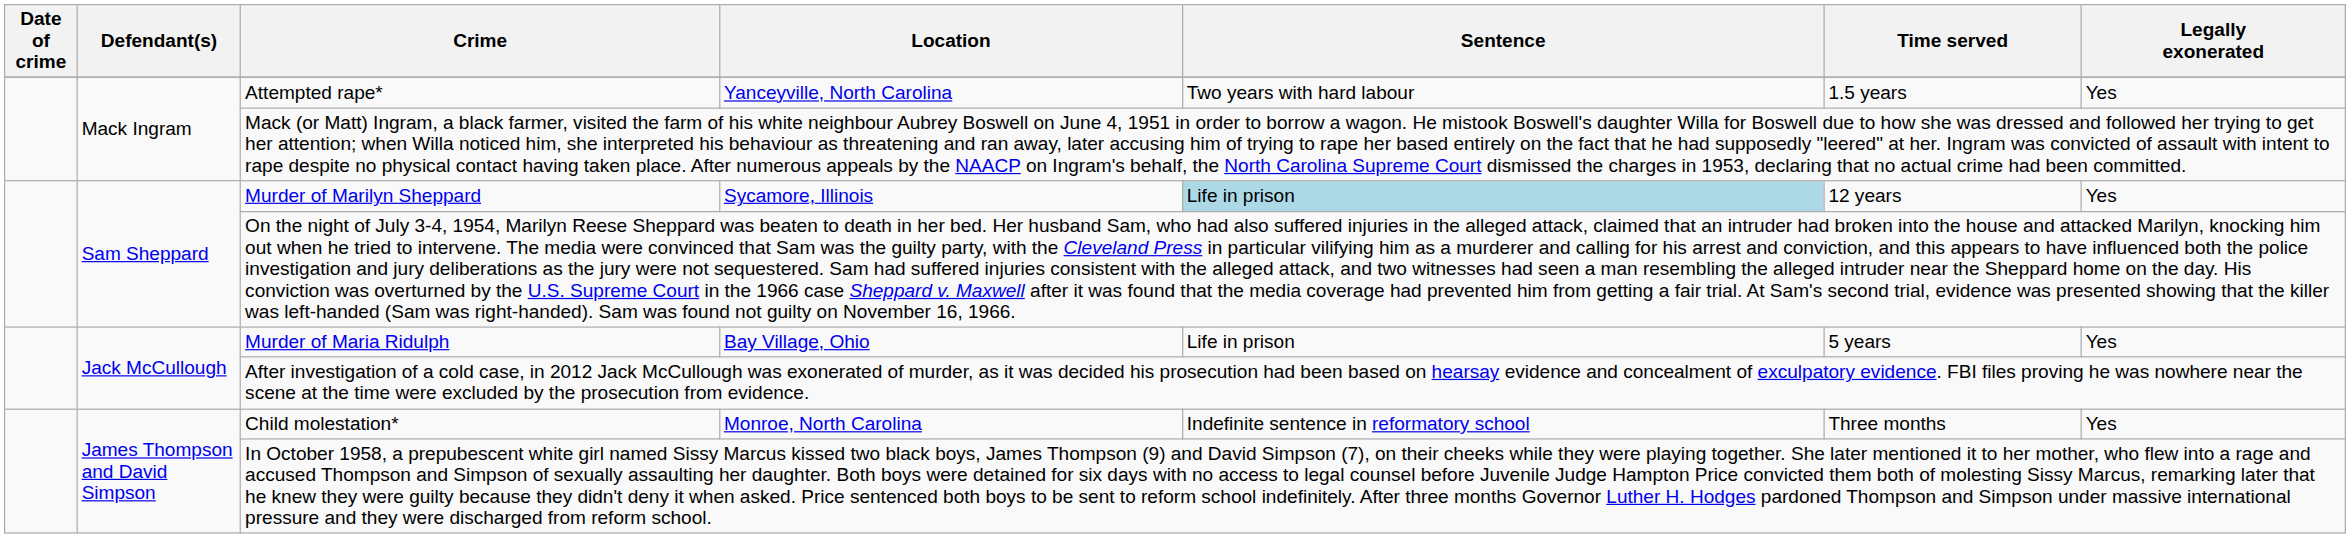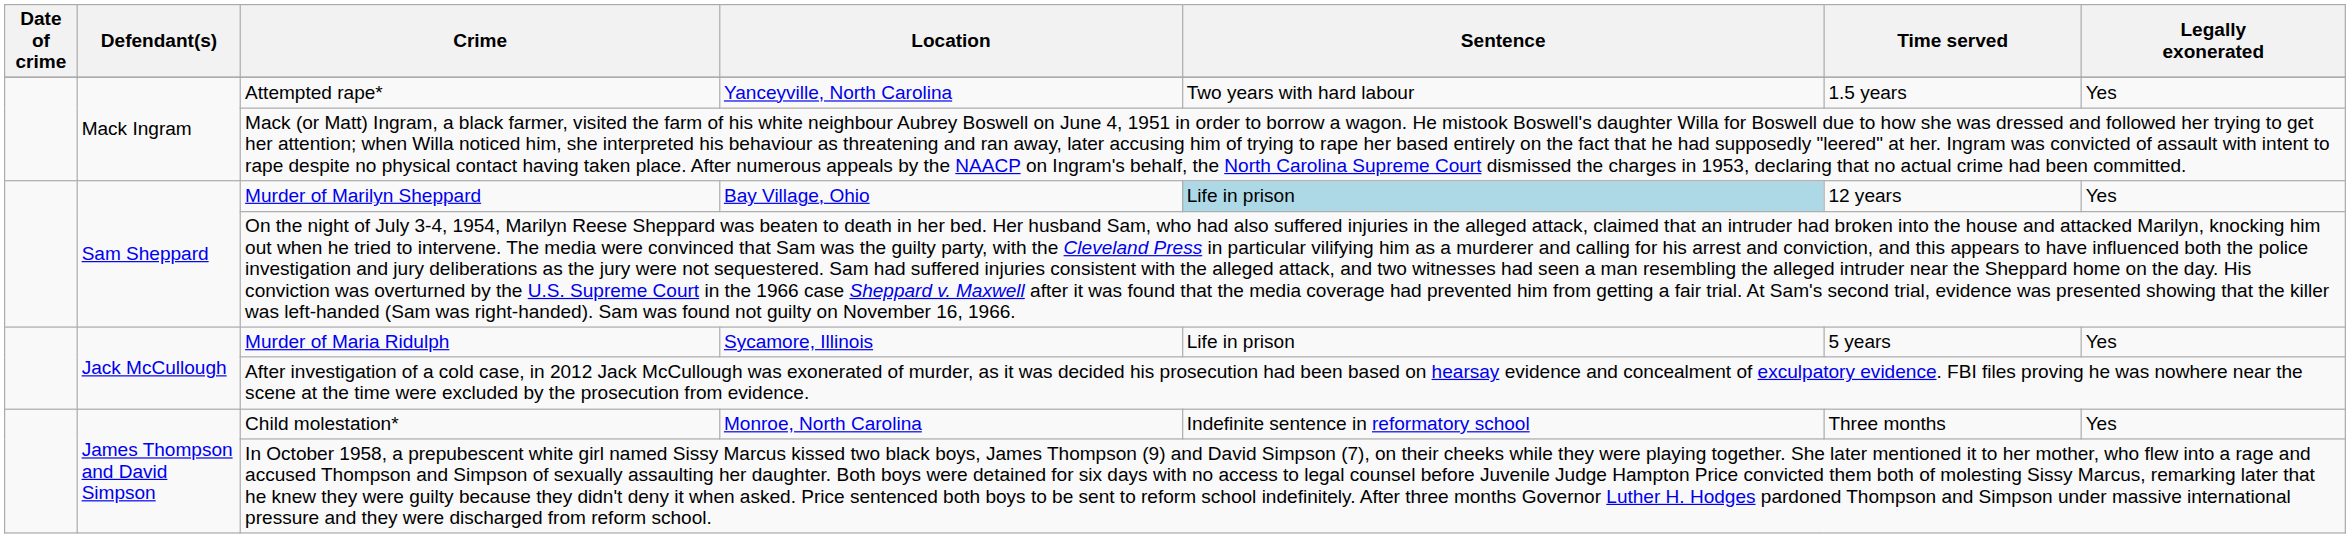 <table class="wikitable sortable">
 <tr>
 <th>Date of crime</th>
 <th>Defendant(s)</th>
 <th>Crime</th>
 <th>Location</th>
 <th>Sentence</th>
 <th>Time served</th>
 <th>Legally<br>exonerated</th>
 </tr>
 <tr>
 </tr>
 <tr ->
 <td rowspan="2"></td>
 <td rowspan="2">Mack Ingram</td>
 <td>Attempted rape*</td>
 <td><a href='#'>Yanceyville, North Carolina</a></td>
 <td>Two years with hard labour</td>
 <td>1.5 years</td>
 <td>Yes</td>
 </tr>
 <tr>
 <td colspan=5>Mack (or Matt) Ingram, a black farmer, visited the farm of his white neighbour Aubrey Boswell on June 4, 1951 in order to borrow a wagon. He mistook Boswell's daughter Willa for Boswell due to how she was dressed and followed her trying to get her attention; when Willa noticed him, she interpreted his behaviour as threatening and ran away, later accusing him of trying to rape her based entirely on the fact that he had supposedly "leered" at her. Ingram was convicted of assault with intent to rape despite no physical contact having taken place. After numerous appeals by the <a href='#'>NAACP</a> on Ingram's behalf, the <a href='#'>North Carolina Supreme Court</a> dismissed the charges in 1953, declaring that no actual crime had been committed.</td>
 </tr>
 <tr ->
 <td rowspan="2"></td>
 <td rowspan="2"><a href='#'>Sam Sheppard</a></td>
 <td><a href='#'>Murder of Marilyn Sheppard</a></td>
-<td><a href='#'>Sycamore, Illinois</a></td>
+<td><a href='#'>Bay Village, Ohio</a></td>
 <td style="background: lightblue;">Life in prison</td>
 <td>12 years</td>
 <td>Yes</td>
 </tr>
 <tr>
 <td colspan=5>On the night of July 3-4, 1954, Marilyn Reese Sheppard was beaten to death in her bed. Her husband Sam, who had also suffered injuries in the alleged attack, claimed that an intruder had broken into the house and attacked Marilyn, knocking him out when he tried to intervene. The media were convinced that Sam was the guilty party, with the <em><a href='#'>Cleveland Press</a></em> in particular vilifying him as a murderer and calling for his arrest and conviction, and this appears to have influenced both the police investigation and jury deliberations as the jury were not sequestered. Sam had suffered injuries consistent with the alleged attack, and two witnesses had seen a man resembling the alleged intruder near the Sheppard home on the day. His conviction was overturned by the <a href='#'>U.S. Supreme Court</a> in the 1966 case <em><a href='#'>Sheppard v. Maxwell</a></em> after it was found that the media coverage had prevented him from getting a fair trial. At Sam's second trial, evidence was presented showing that the killer was left-handed (Sam was right-handed). Sam was found not guilty on November 16, 1966.</td>
 </tr>
 <tr ->
 <td rowspan="2"></td>
 <td rowspan="2"><a href='#'>Jack McCullough</a></td>
 <td><a href='#'>Murder of Maria Ridulph</a></td>
-<td><a href='#'>Bay Village, Ohio</a></td>
+<td><a href='#'>Sycamore, Illinois</a></td>
 <td>Life in prison</td>
 <td>5 years</td>
 <td>Yes</td>
 </tr>
 <tr>
 <td colspan=5>After investigation of a cold case, in 2012 Jack McCullough was exonerated of murder, as it was decided his prosecution had been based on <a href='#'>hearsay</a> evidence and concealment of <a href='#'>exculpatory evidence</a>. FBI files proving he was nowhere near the scene at the time were excluded by the prosecution from evidence.</td>
 </tr>
 <tr ->
 <td rowspan="2"></td>
 <td rowspan="2"><a href='#'>James Thompson and David Simpson</a></td>
 <td>Child molestation*</td>
 <td><a href='#'>Monroe, North Carolina</a></td>
 <td>Indefinite sentence in <a href='#'>reformatory school</a></td>
 <td>Three months</td>
 <td>Yes</td>
 </tr>
 <tr>
 <td colspan=5>In October 1958, a prepubescent white girl named Sissy Marcus kissed two black boys, James Thompson (9) and David Simpson (7), on their cheeks while they were playing together. She later mentioned it to her mother, who flew into a rage and accused Thompson and Simpson of sexually assaulting her daughter. Both boys were detained for six days with no access to legal counsel before Juvenile Judge Hampton Price convicted them both of molesting Sissy Marcus, remarking later that he knew they were guilty because they didn't deny it when asked. Price sentenced both boys to be sent to reform school indefinitely. After three months Governor <a href='#'>Luther H. Hodges</a> pardoned Thompson and Simpson under massive international pressure and they were discharged from reform school.</td>
 </tr>
 </table>
